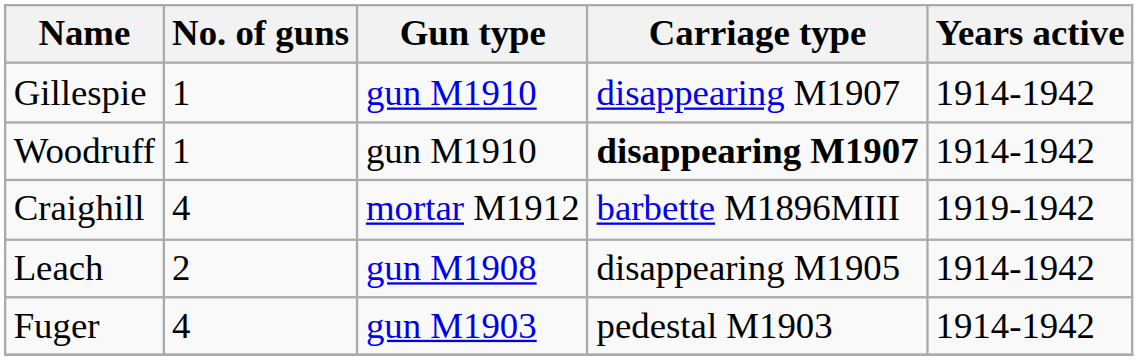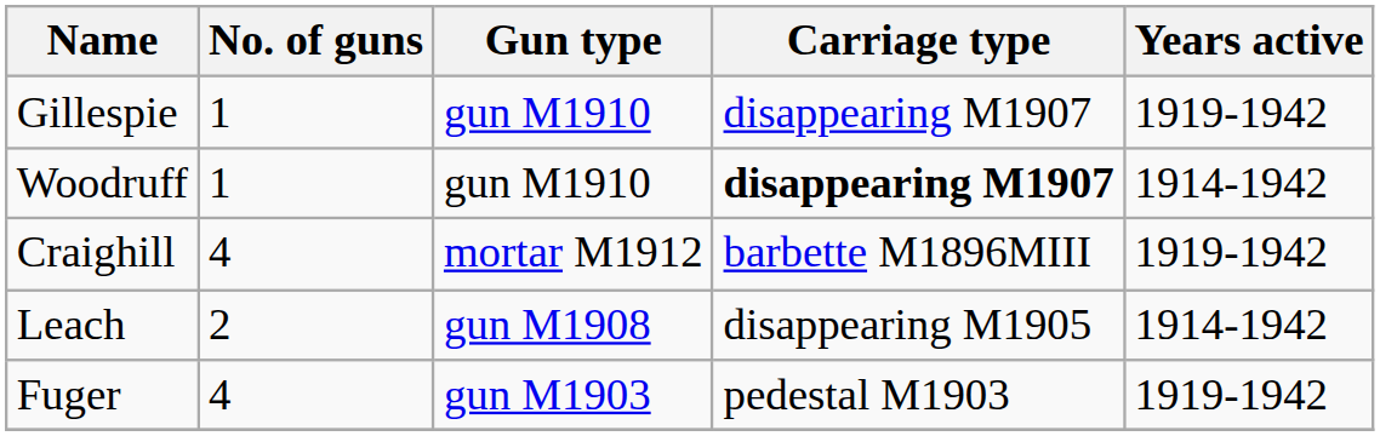 <table class="wikitable">
 <tr>
 <th>Name</th>
 <th>No. of guns</th>
 <th>Gun type</th>
 <th>Carriage type</th>
 <th>Years active</th>
 </tr>
 <tr>
 <td>Gillespie</td>
 <td>1</td>
 <td><a href='#'> gun M1910</a></td>
 <td><a href='#'>disappearing</a> M1907</td>
-<td>1914-1942</td>
+<td>1919-1942</td>
 </tr>
 <tr>
 <td>Woodruff</td>
 <td>1</td>
 <td> gun M1910</td>
 <td><strong>disappearing M1907</strong></td>
 <td>1914-1942</td>
 </tr>
 <tr>
 <td>Craighill</td>
 <td>4</td>
 <td><a href='#'> mortar</a> M1912</td>
 <td><a href='#'>barbette</a> M1896MIII</td>
 <td>1919-1942</td>
 </tr>
 <tr>
 <td>Leach</td>
 <td>2</td>
 <td><a href='#'> gun M1908</a></td>
 <td>disappearing M1905</td>
 <td>1914-1942</td>
 </tr>
 <tr>
 <td>Fuger</td>
 <td>4</td>
 <td><a href='#'> gun M1903</a></td>
 <td>pedestal M1903</td>
-<td>1914-1942</td>
+<td>1919-1942</td>
 </tr>
 <tr>
 </tr>
 </table>
